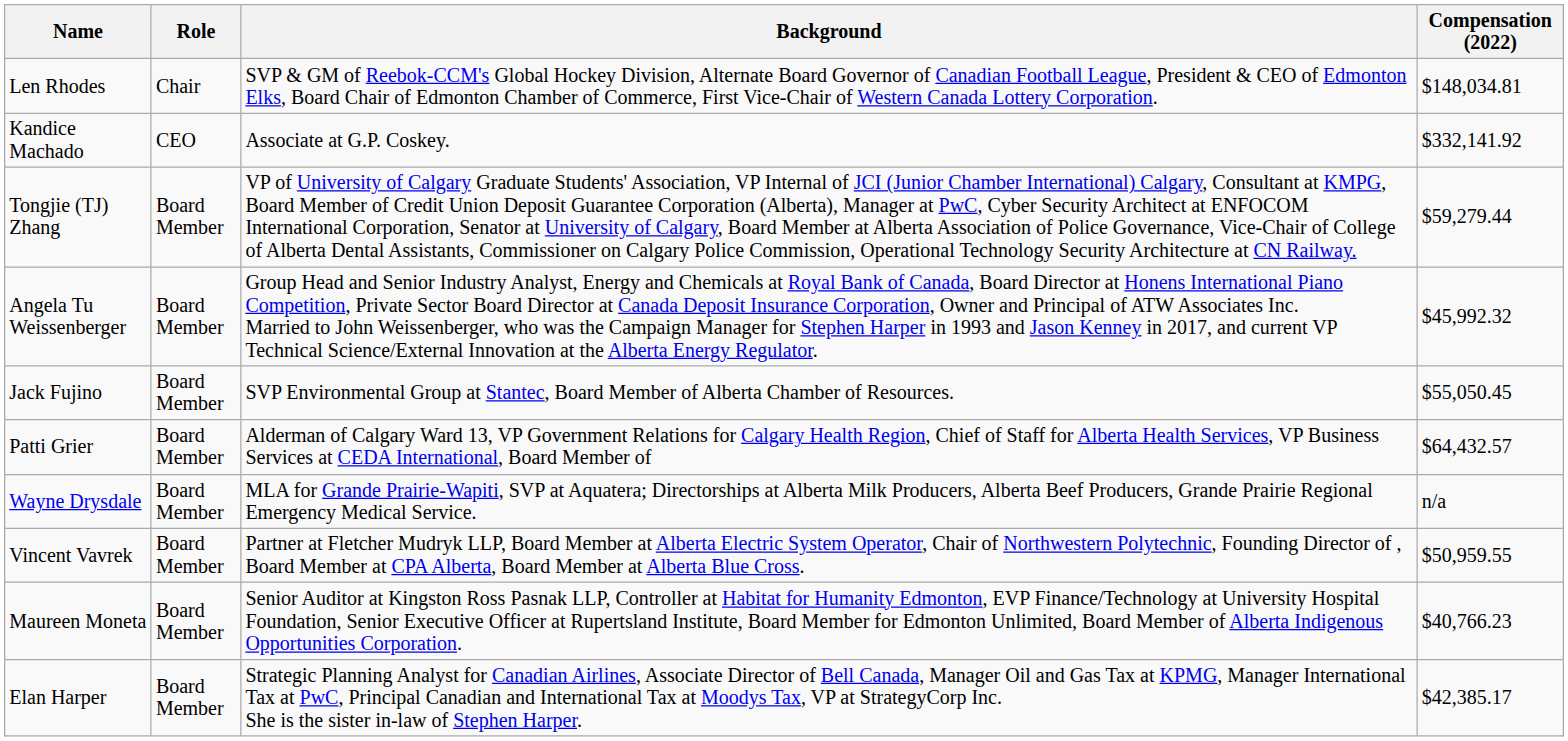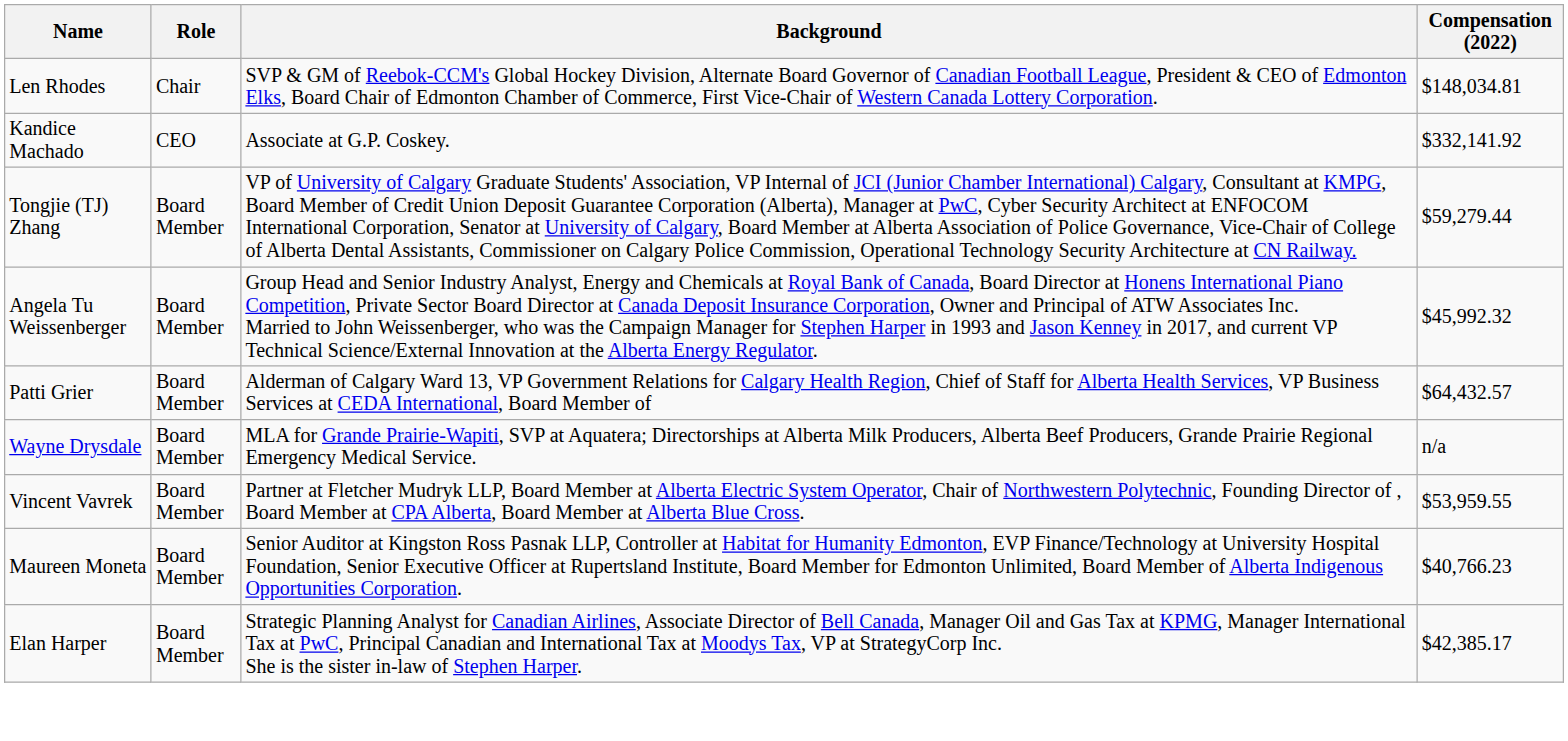 <table class="wikitable">
 <tr>
 <th>Name</th>
 <th>Role</th>
 <th>Background</th>
 <th>Compensation (2022)</th>
 </tr>
 <tr>
 <td>Len Rhodes</td>
 <td>Chair</td>
 <td>SVP & GM of <a href='#'>Reebok-CCM's</a> Global Hockey Division, Alternate Board Governor of <a href='#'>Canadian Football League</a>, President & CEO of <a href='#'>Edmonton Elks</a>, Board Chair of Edmonton Chamber of Commerce, First Vice-Chair of <a href='#'>Western Canada Lottery Corporation</a>.</td>
 <td>$148,034.81</td>
 </tr>
 <tr>
 <td>Kandice Machado</td>
 <td>CEO</td>
 <td>Associate at G.P. Coskey.</td>
 <td>$332,141.92 </td>
 </tr>
 <tr>
 <td>Tongjie (TJ) Zhang</td>
 <td>Board Member</td>
 <td>VP of <a href='#'>University of Calgary</a> Graduate Students' Association, VP Internal of <a href='#'>JCI (Junior Chamber International) Calgary</a>, Consultant at <a href='#'>KMPG</a>, Board Member of Credit Union Deposit Guarantee Corporation (Alberta), Manager at <a href='#'>PwC</a>, Cyber Security Architect at ENFOCOM International Corporation, Senator at <a href='#'>University of Calgary</a>, Board Member at Alberta Association of Police Governance, Vice-Chair of College of Alberta Dental Assistants, Commissioner on Calgary Police Commission, Operational Technology Security Architecture at <a href='#'>CN Railway.</a></td>
 <td>$59,279.44</td>
 </tr>
 <tr>
 <td>Angela Tu Weissenberger</td>
 <td>Board Member</td>
 <td>Group Head and Senior Industry Analyst, Energy and Chemicals at <a href='#'>Royal Bank of Canada</a>, Board Director at <a href='#'>Honens International Piano Competition</a>, Private Sector Board Director at <a href='#'>Canada Deposit Insurance Corporation</a>, Owner and Principal of ATW Associates Inc.<br>Married to John Weissenberger, who was the Campaign Manager for <a href='#'>Stephen Harper</a> in 1993 and <a href='#'>Jason Kenney</a> in 2017, and current VP Technical Science/External Innovation at the <a href='#'>Alberta Energy Regulator</a>.</td>
 <td>$45,992.32</td>
 </tr>
 <tr>
-<td>Jack Fujino</td>
-<td>Board Member</td>
-<td>SVP Environmental Group at <a href='#'>Stantec</a>, Board Member of Alberta Chamber of Resources.</td>
-<td>$55,050.45</td>
-</tr>
-<tr>
 <td>Patti Grier</td>
 <td>Board Member</td>
 <td>Alderman of Calgary Ward 13, VP Government Relations for <a href='#'>Calgary Health Region</a>, Chief of Staff for <a href='#'>Alberta Health Services</a>, VP Business Services at <a href='#'>CEDA International</a>, Board Member of </td>
 <td>$64,432.57</td>
 </tr>
 <tr>
 <td><a href='#'>Wayne Drysdale</a></td>
 <td>Board Member</td>
 <td>MLA for <a href='#'>Grande Prairie-Wapiti</a>, SVP at Aquatera; Directorships at Alberta Milk Producers, Alberta Beef Producers, Grande Prairie Regional Emergency Medical Service.</td>
 <td>n/a</td>
 </tr>
 <tr>
 <td>Vincent Vavrek</td>
 <td>Board Member</td>
 <td>Partner at Fletcher Mudryk LLP, Board Member at <a href='#'>Alberta Electric System Operator</a>, Chair of <a href='#'>Northwestern Polytechnic</a>, Founding Director of , Board Member at <a href='#'>CPA Alberta</a>, Board Member at <a href='#'>Alberta Blue Cross</a>.</td>
-<td>$50,959.55</td>
+<td>$53,959.55</td>
 </tr>
 <tr>
 <td>Maureen Moneta</td>
 <td>Board Member</td>
 <td>Senior Auditor at Kingston Ross Pasnak LLP, Controller at <a href='#'>Habitat for Humanity Edmonton</a>, EVP Finance/Technology at University Hospital Foundation, Senior Executive Officer at Rupertsland Institute, Board Member for Edmonton Unlimited, Board Member of <a href='#'>Alberta Indigenous Opportunities Corporation</a>.</td>
 <td>$40,766.23</td>
 </tr>
 <tr>
 <td>Elan Harper</td>
 <td>Board Member</td>
 <td>Strategic Planning Analyst for <a href='#'>Canadian Airlines</a>, Associate Director of <a href='#'>Bell Canada</a>, Manager Oil and Gas Tax at <a href='#'>KPMG</a>, Manager International Tax at <a href='#'>PwC</a>, Principal Canadian and International Tax at <a href='#'>Moodys Tax</a>, VP at StrategyCorp Inc.<br>She is the sister in-law of <a href='#'>Stephen Harper</a>.</td>
 <td>$42,385.17</td>
 </tr>
 </table>
